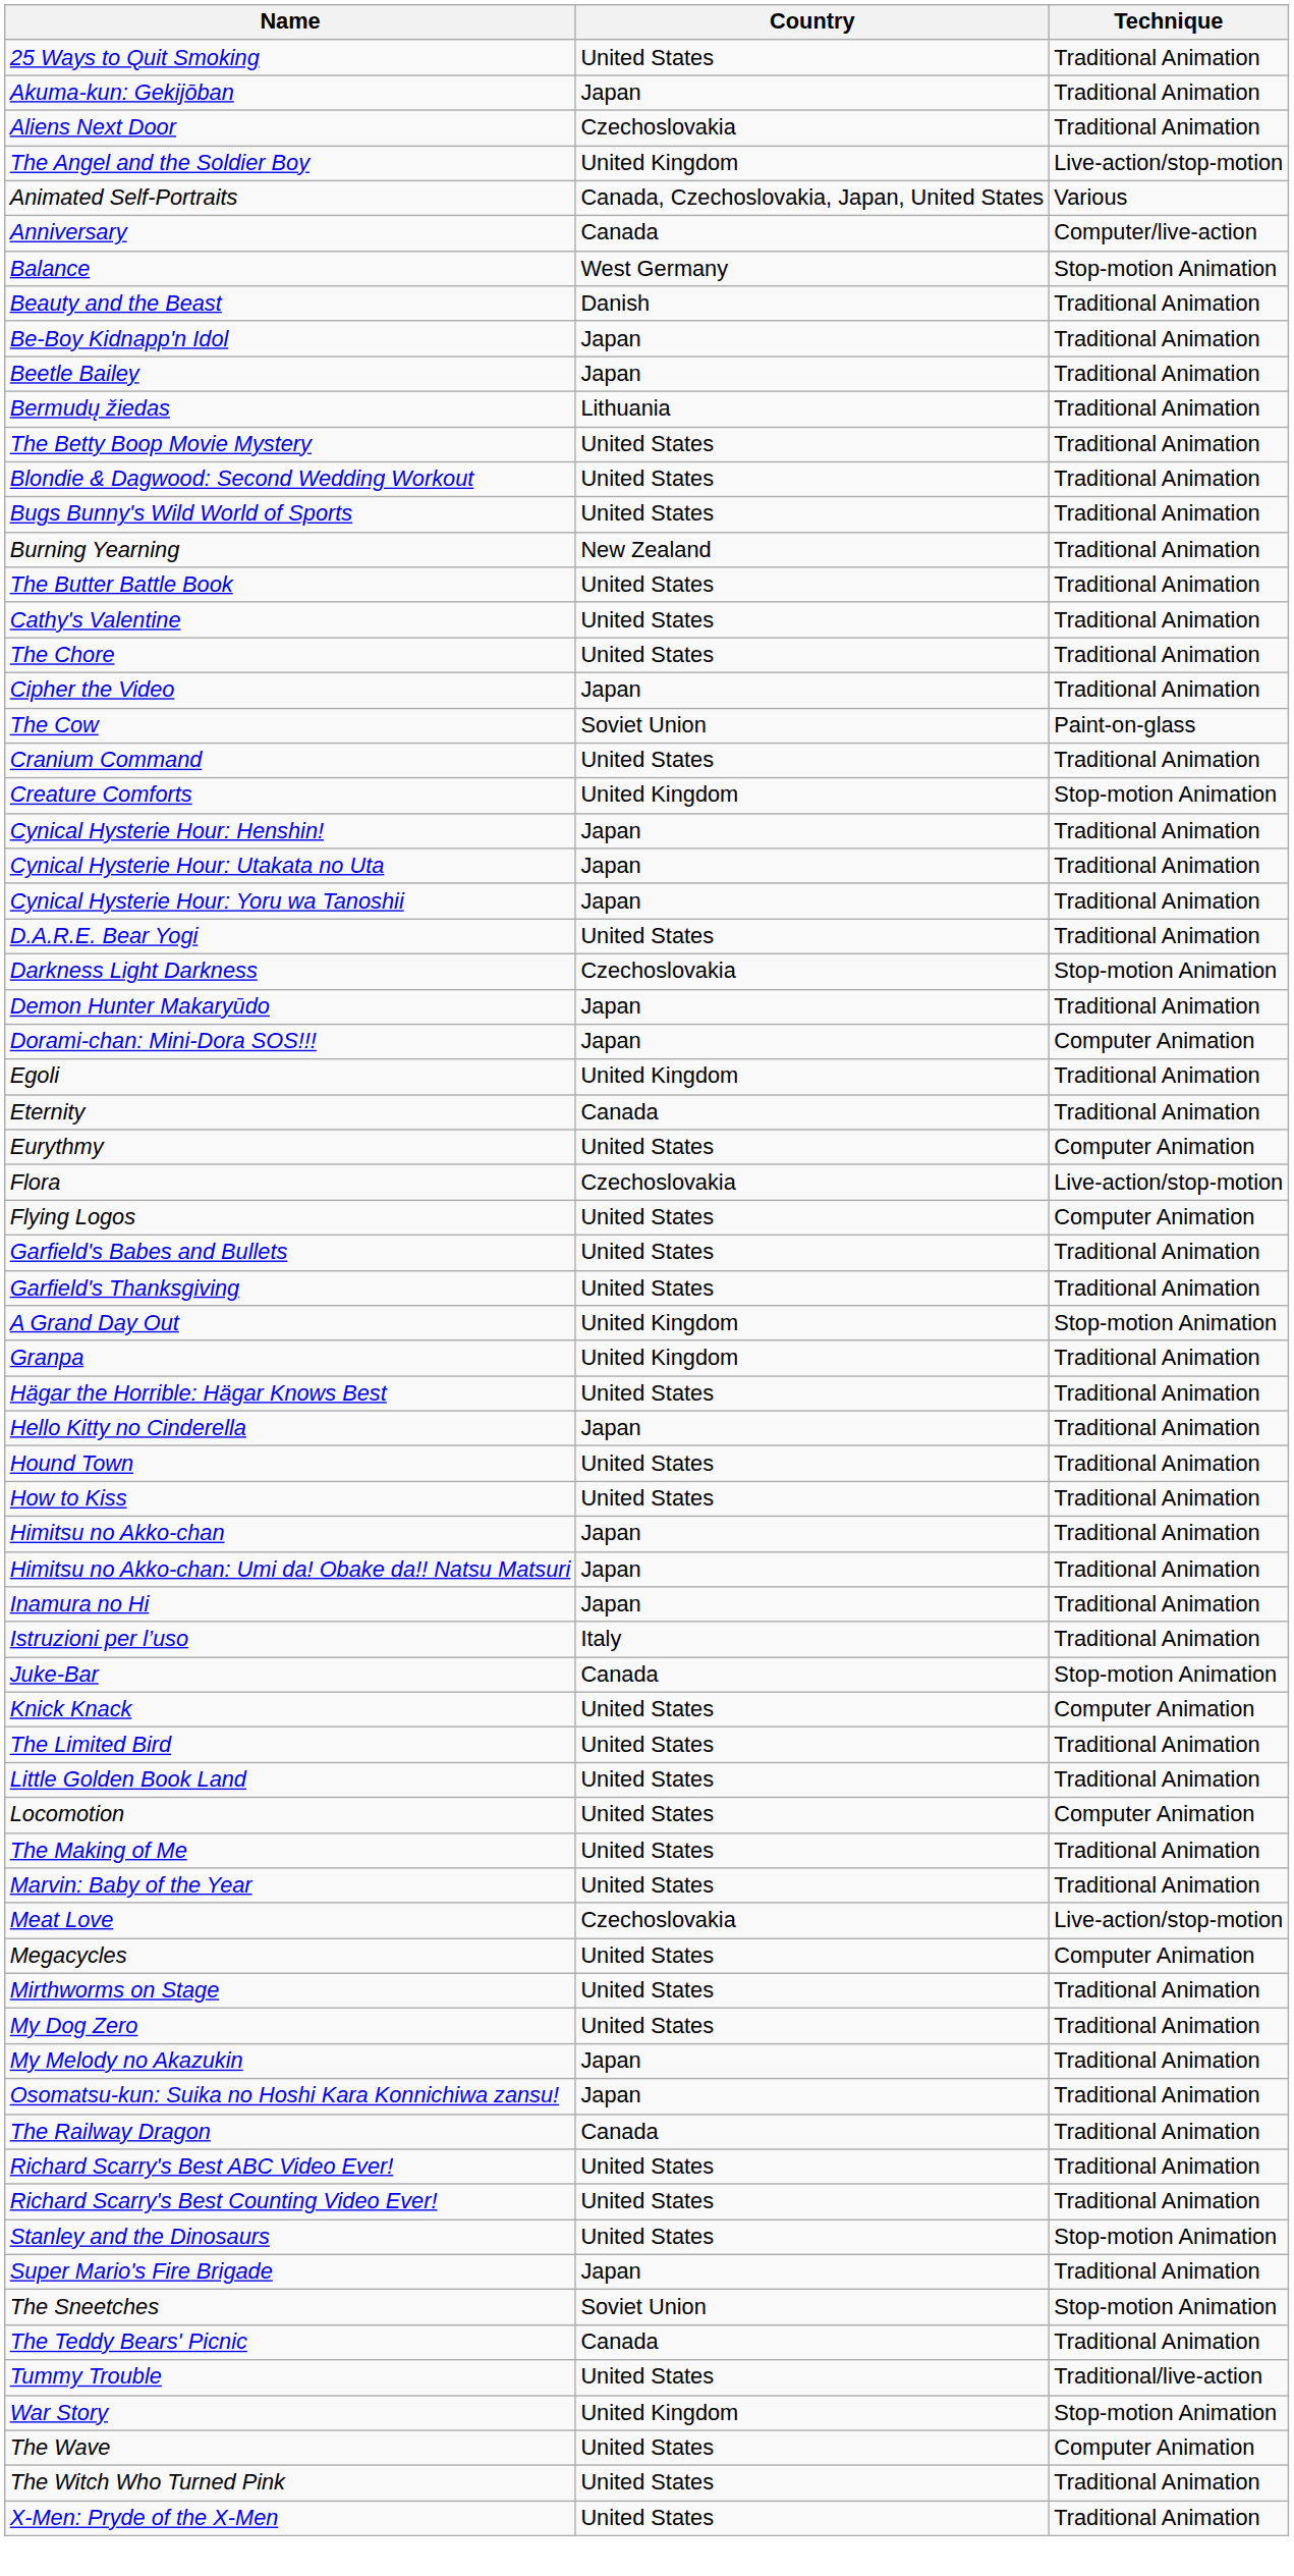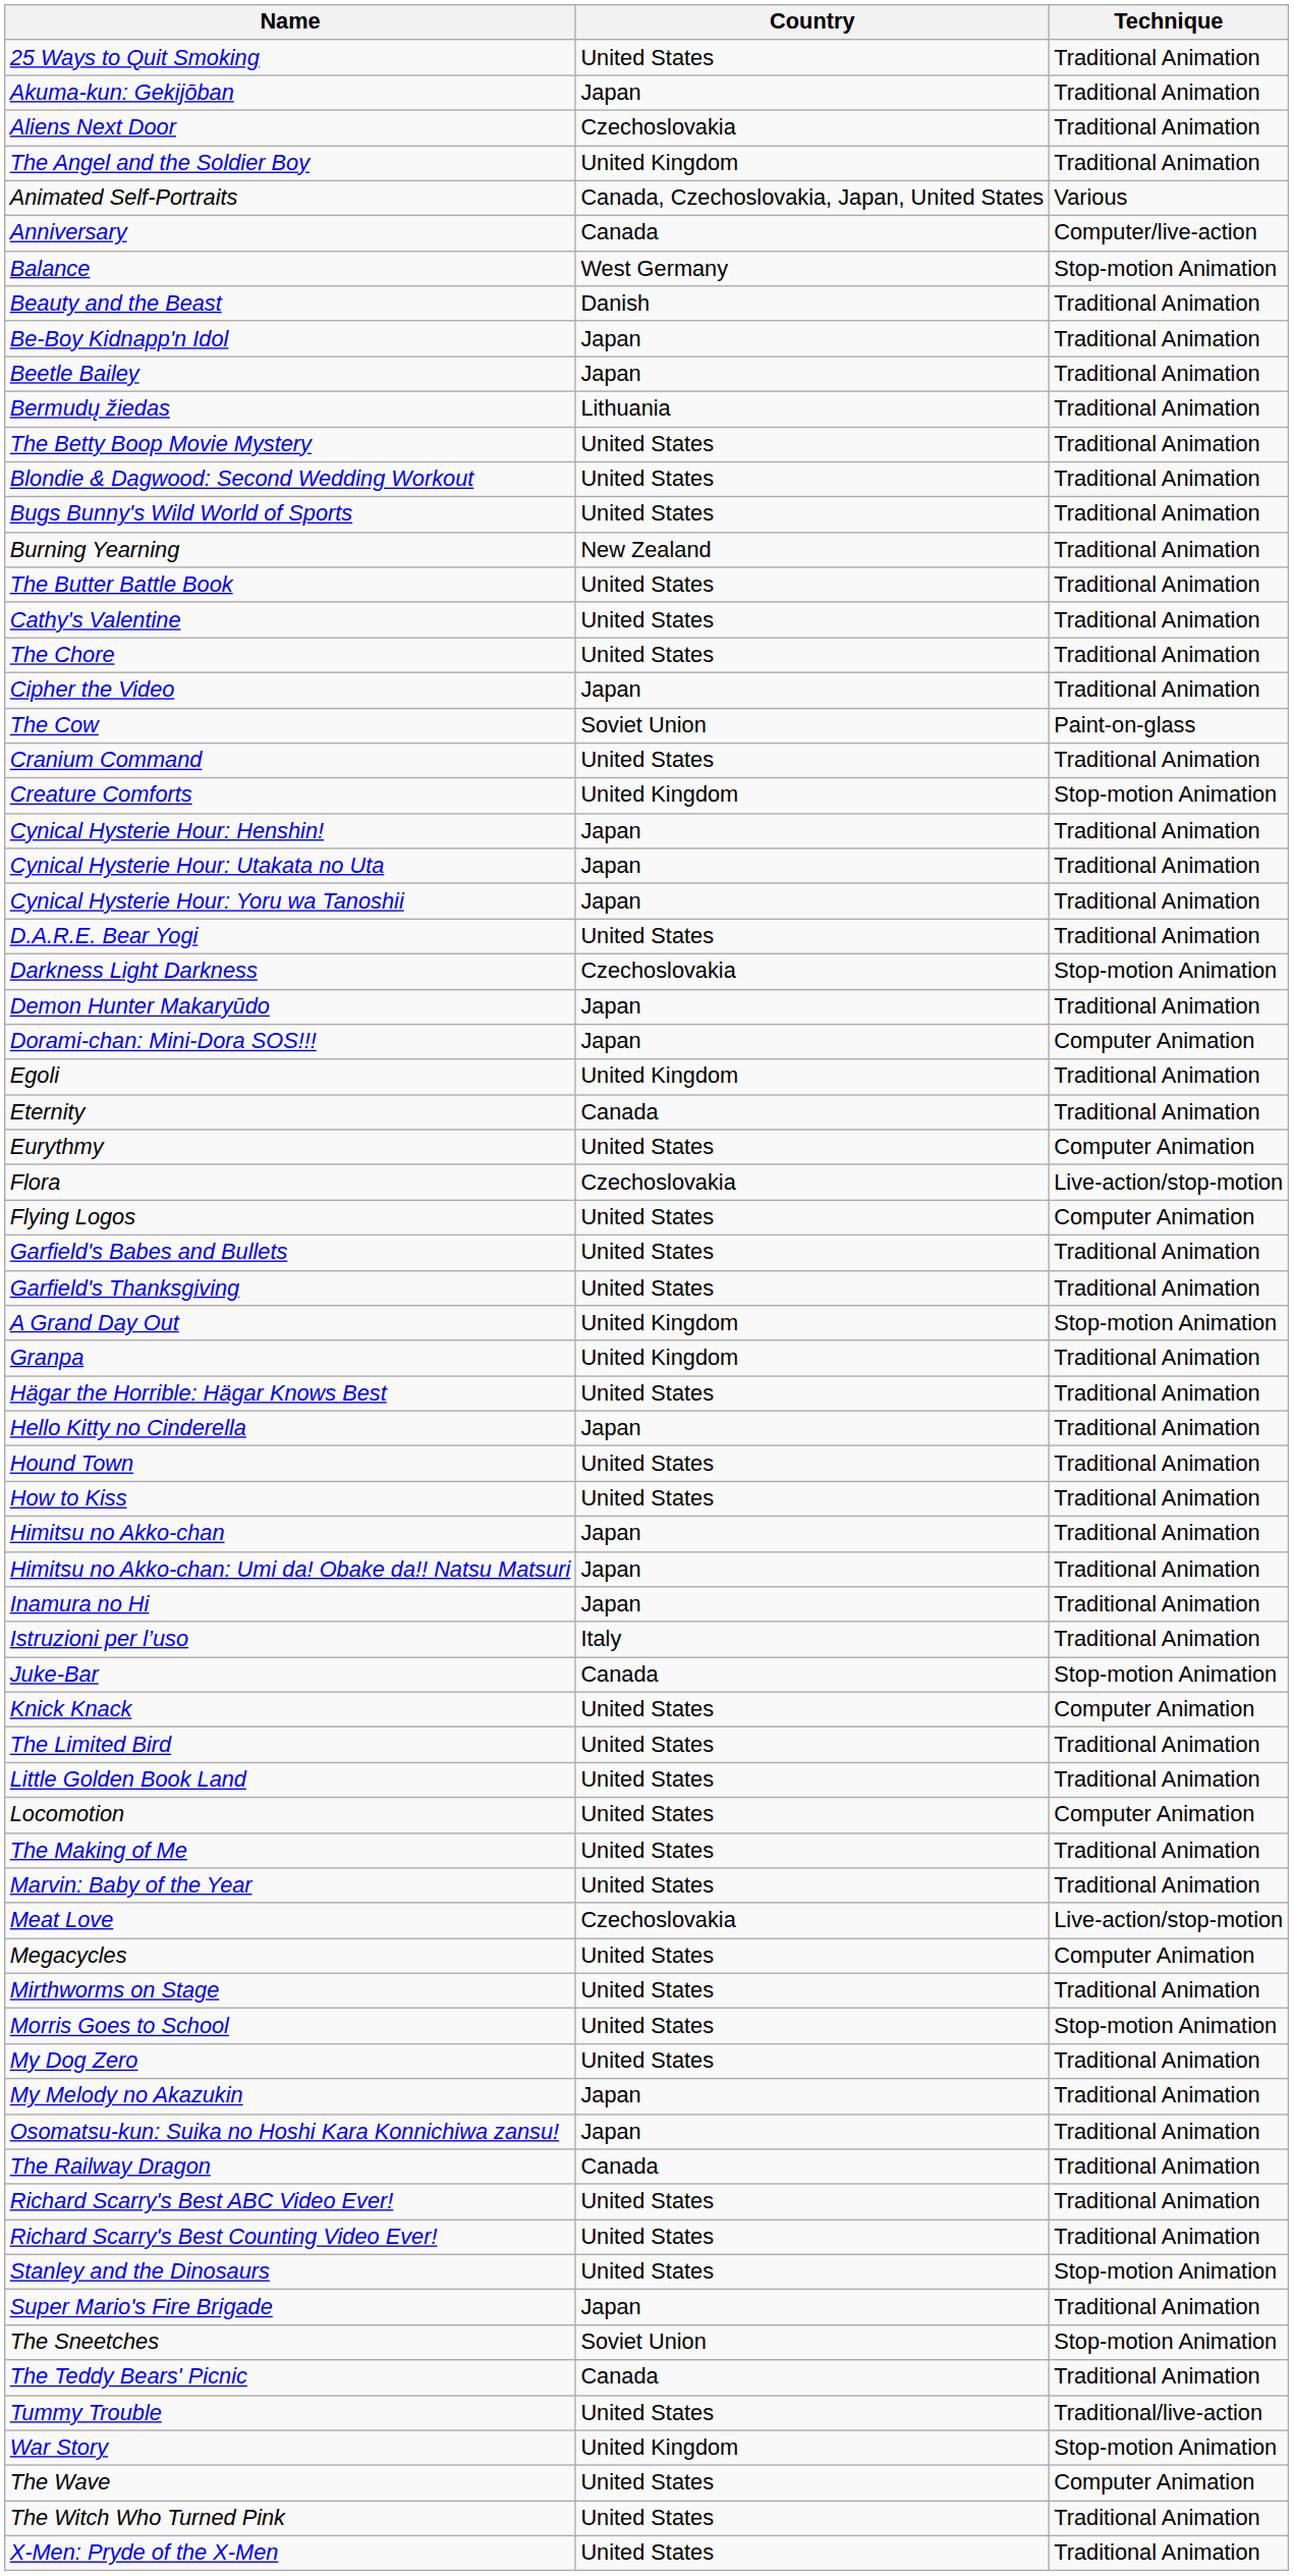 <table class="wikitable sortable">
 <tr>
 <th>Name</th>
 <th>Country</th>
 <th>Technique</th>
 </tr>
 <tr>
 <td><em><a href='#'>25 Ways to Quit Smoking</a></em></td>
 <td>United States</td>
 <td>Traditional Animation</td>
 </tr>
 <tr>
 <td><em><a href='#'>Akuma-kun: Gekijōban</a></em></td>
 <td>Japan</td>
 <td>Traditional Animation</td>
 </tr>
 <tr>
 <td><em><a href='#'>Aliens Next Door</a></em></td>
 <td>Czechoslovakia</td>
 <td>Traditional Animation</td>
 </tr>
 <tr>
 <td><em><a href='#'>The Angel and the Soldier Boy</a></em></td>
 <td>United Kingdom</td>
-<td>Live-action/stop-motion</td>
+<td>Traditional Animation</td>
 </tr>
 <tr>
 <td><em>Animated Self-Portraits</em></td>
 <td>Canada, Czechoslovakia, Japan, United States</td>
 <td>Various</td>
 </tr>
 <tr>
 <td><em><a href='#'>Anniversary</a></em></td>
 <td>Canada</td>
 <td>Computer/live-action</td>
 </tr>
 <tr>
 <td><em><a href='#'>Balance</a></em></td>
 <td>West Germany</td>
 <td>Stop-motion Animation</td>
 </tr>
 <tr>
 <td><em><a href='#'>Beauty and the Beast</a></em></td>
 <td>Danish</td>
 <td>Traditional Animation</td>
 </tr>
 <tr>
 <td><em><a href='#'>Be-Boy Kidnapp'n Idol</a></em></td>
 <td>Japan</td>
 <td>Traditional Animation</td>
 </tr>
 <tr>
 <td><em><a href='#'>Beetle Bailey</a></em></td>
 <td>Japan</td>
 <td>Traditional Animation</td>
 </tr>
 <tr>
 <td><em><a href='#'>Bermudų žiedas</a></em></td>
 <td>Lithuania</td>
 <td>Traditional Animation</td>
 </tr>
 <tr>
 <td><em><a href='#'>The Betty Boop Movie Mystery</a></em></td>
 <td>United States</td>
 <td>Traditional Animation</td>
 </tr>
 <tr>
 <td><em><a href='#'>Blondie & Dagwood: Second Wedding Workout</a></em></td>
 <td>United States</td>
 <td>Traditional Animation</td>
 </tr>
 <tr>
 <td><em><a href='#'>Bugs Bunny's Wild World of Sports</a></em></td>
 <td>United States</td>
 <td>Traditional Animation</td>
 </tr>
 <tr>
 <td><em>Burning Yearning</em></td>
 <td>New Zealand</td>
 <td>Traditional Animation</td>
 </tr>
 <tr>
 <td><em><a href='#'>The Butter Battle Book</a></em></td>
 <td>United States</td>
 <td>Traditional Animation</td>
 </tr>
 <tr>
 <td><em><a href='#'>Cathy's Valentine</a></em></td>
 <td>United States</td>
 <td>Traditional Animation</td>
 </tr>
 <tr>
 <td><em><a href='#'>The Chore</a></em></td>
 <td>United States</td>
 <td>Traditional Animation</td>
 </tr>
 <tr>
 <td><em><a href='#'>Cipher the Video</a></em></td>
 <td>Japan</td>
 <td>Traditional Animation</td>
 </tr>
 <tr>
 <td><em><a href='#'>The Cow</a></em></td>
 <td>Soviet Union</td>
 <td>Paint-on-glass</td>
 </tr>
 <tr>
 <td><em><a href='#'>Cranium Command</a></em></td>
 <td>United States</td>
 <td>Traditional Animation</td>
 </tr>
 <tr>
 <td><em><a href='#'>Creature Comforts</a></em></td>
 <td>United Kingdom</td>
 <td>Stop-motion Animation</td>
 </tr>
 <tr>
 <td><em><a href='#'>Cynical Hysterie Hour: Henshin!</a></em></td>
 <td>Japan</td>
 <td>Traditional Animation</td>
 </tr>
 <tr>
 <td><em><a href='#'>Cynical Hysterie Hour: Utakata no Uta</a></em></td>
 <td>Japan</td>
 <td>Traditional Animation</td>
 </tr>
 <tr>
 <td><em><a href='#'>Cynical Hysterie Hour: Yoru wa Tanoshii</a></em></td>
 <td>Japan</td>
 <td>Traditional Animation</td>
 </tr>
 <tr>
 <td><em><a href='#'>D.A.R.E. Bear Yogi</a></em></td>
 <td>United States</td>
 <td>Traditional Animation</td>
 </tr>
 <tr>
 <td><em><a href='#'>Darkness Light Darkness</a></em></td>
 <td>Czechoslovakia</td>
 <td>Stop-motion Animation</td>
 </tr>
 <tr>
 <td><em><a href='#'>Demon Hunter Makaryūdo</a></em></td>
 <td>Japan</td>
 <td>Traditional Animation</td>
 </tr>
 <tr>
 <td><em><a href='#'>Dorami-chan: Mini-Dora SOS!!!</a></em></td>
 <td>Japan</td>
 <td>Computer Animation</td>
 </tr>
 <tr>
 <td><em>Egoli</em></td>
 <td>United Kingdom</td>
 <td>Traditional Animation</td>
 </tr>
 <tr>
 <td><em>Eternity</em></td>
 <td>Canada</td>
 <td>Traditional Animation</td>
 </tr>
 <tr>
 <td><em>Eurythmy</em></td>
 <td>United States</td>
 <td>Computer Animation</td>
 </tr>
 <tr>
 <td><em>Flora</em></td>
 <td>Czechoslovakia</td>
 <td>Live-action/stop-motion</td>
 </tr>
 <tr>
 <td><em>Flying Logos</em></td>
 <td>United States</td>
 <td>Computer Animation</td>
 </tr>
 <tr>
 <td><em><a href='#'>Garfield's Babes and Bullets</a></em></td>
 <td>United States</td>
 <td>Traditional Animation</td>
 </tr>
 <tr>
 <td><em><a href='#'>Garfield's Thanksgiving</a></em></td>
 <td>United States</td>
 <td>Traditional Animation</td>
 </tr>
 <tr>
 <td><em><a href='#'>A Grand Day Out</a></em></td>
 <td>United Kingdom</td>
 <td>Stop-motion Animation</td>
 </tr>
 <tr>
 <td><em><a href='#'>Granpa</a></em></td>
 <td>United Kingdom</td>
 <td>Traditional Animation</td>
 </tr>
 <tr>
 <td><em><a href='#'>Hägar the Horrible: Hägar Knows Best</a></em></td>
 <td>United States</td>
 <td>Traditional Animation</td>
 </tr>
 <tr>
 <td><em><a href='#'>Hello Kitty no Cinderella</a></em></td>
 <td>Japan</td>
 <td>Traditional Animation</td>
 </tr>
 <tr>
 <td><em><a href='#'>Hound Town</a></em></td>
 <td>United States</td>
 <td>Traditional Animation</td>
 </tr>
 <tr>
 <td><em><a href='#'>How to Kiss</a></em></td>
 <td>United States</td>
 <td>Traditional Animation</td>
 </tr>
 <tr>
 <td><em><a href='#'>Himitsu no Akko-chan</a></em></td>
 <td>Japan</td>
 <td>Traditional Animation</td>
 </tr>
 <tr>
 <td><em><a href='#'>Himitsu no Akko-chan: Umi da! Obake da!! Natsu Matsuri</a></em></td>
 <td>Japan</td>
 <td>Traditional Animation</td>
 </tr>
 <tr>
 <td><em><a href='#'>Inamura no Hi</a></em></td>
 <td>Japan</td>
 <td>Traditional Animation</td>
 </tr>
 <tr>
 <td><em><a href='#'>Istruzioni per l’uso</a></em></td>
 <td>Italy</td>
 <td>Traditional Animation</td>
 </tr>
 <tr>
 <td><em><a href='#'>Juke-Bar</a></em></td>
 <td>Canada</td>
 <td>Stop-motion Animation</td>
 </tr>
 <tr>
 <td><em><a href='#'>Knick Knack</a></em></td>
 <td>United States</td>
 <td>Computer Animation</td>
 </tr>
 <tr>
 <td><em><a href='#'>The Limited Bird</a></em></td>
 <td>United States</td>
 <td>Traditional Animation</td>
 </tr>
 <tr>
 <td><em><a href='#'>Little Golden Book Land</a></em></td>
 <td>United States</td>
 <td>Traditional Animation</td>
 </tr>
 <tr>
 <td><em>Locomotion</em></td>
 <td>United States</td>
 <td>Computer Animation</td>
 </tr>
 <tr>
 <td><em><a href='#'>The Making of Me</a></em></td>
 <td>United States</td>
 <td>Traditional Animation</td>
 </tr>
 <tr>
 <td><em><a href='#'>Marvin: Baby of the Year</a></em></td>
 <td>United States</td>
 <td>Traditional Animation</td>
 </tr>
 <tr>
 <td><em><a href='#'>Meat Love</a></em></td>
 <td>Czechoslovakia</td>
 <td>Live-action/stop-motion</td>
 </tr>
 <tr>
 <td><em>Megacycles</em></td>
 <td>United States</td>
 <td>Computer Animation</td>
 </tr>
 <tr>
 <td><em><a href='#'>Mirthworms on Stage</a></em></td>
 <td>United States</td>
 <td>Traditional Animation</td>
 </tr>
 <tr>
+<td><em><a href='#'>Morris Goes to School</a></em></td>
+<td>United States</td>
+<td>Stop-motion Animation</td>
+</tr>
+<tr>
 <td><em><a href='#'>My Dog Zero</a></em></td>
 <td>United States</td>
 <td>Traditional Animation</td>
 </tr>
 <tr>
 <td><em><a href='#'>My Melody no Akazukin</a></em></td>
 <td>Japan</td>
 <td>Traditional Animation</td>
 </tr>
 <tr>
 <td><em><a href='#'>Osomatsu-kun: Suika no Hoshi Kara Konnichiwa zansu!</a></em></td>
 <td>Japan</td>
 <td>Traditional Animation</td>
 </tr>
 <tr>
 <td><em><a href='#'>The Railway Dragon</a></em></td>
 <td>Canada</td>
 <td>Traditional Animation</td>
 </tr>
 <tr>
 <td><em><a href='#'>Richard Scarry's Best ABC Video Ever!</a></em></td>
 <td>United States</td>
 <td>Traditional Animation</td>
 </tr>
 <tr>
 <td><em><a href='#'>Richard Scarry's Best Counting Video Ever!</a></em></td>
 <td>United States</td>
 <td>Traditional Animation</td>
 </tr>
 <tr>
 <td><em><a href='#'>Stanley and the Dinosaurs</a></em></td>
 <td>United States</td>
 <td>Stop-motion Animation</td>
 </tr>
 <tr>
 <td><em><a href='#'>Super Mario's Fire Brigade</a></em></td>
 <td>Japan</td>
 <td>Traditional Animation</td>
 </tr>
 <tr>
 <td><em>The Sneetches</em></td>
 <td>Soviet Union</td>
 <td>Stop-motion Animation</td>
 </tr>
 <tr>
 <td><em><a href='#'>The Teddy Bears' Picnic</a></em></td>
 <td>Canada</td>
 <td>Traditional Animation</td>
 </tr>
 <tr>
 <td><em><a href='#'>Tummy Trouble</a></em></td>
 <td>United States</td>
 <td>Traditional/live-action</td>
 </tr>
 <tr>
 <td><em><a href='#'>War Story</a></em></td>
 <td>United Kingdom</td>
 <td>Stop-motion Animation</td>
 </tr>
 <tr>
 <td><em>The Wave</em></td>
 <td>United States</td>
 <td>Computer Animation</td>
 </tr>
 <tr>
 <td><em>The Witch Who Turned Pink</em></td>
 <td>United States</td>
 <td>Traditional Animation</td>
 </tr>
 <tr>
 <td><em><a href='#'>X-Men: Pryde of the X-Men</a></em></td>
 <td>United States</td>
 <td>Traditional Animation</td>
 </tr>
 </table>
